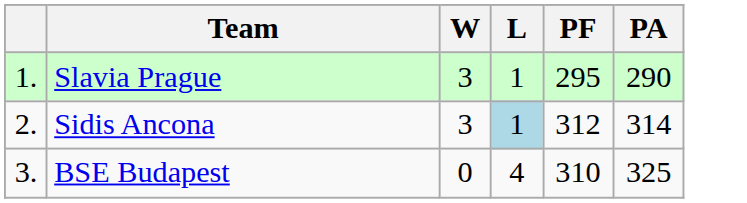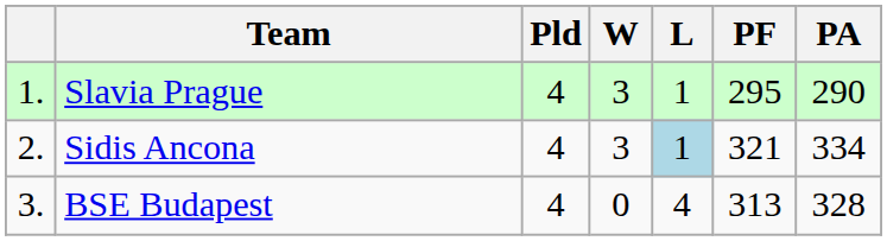 <table class=wikitable style="text-align:center">
 <tr>
 <th width=15></th>
 <th width=200>Team</th>
+<th width=20>Pld</th>
 <th width=20>W</th>
 <th width=20>L</th>
 <th width=30>PF</th>
 <th width=30>PA</th>
 </tr>
 <tr style="background: #ccffcc;">
 <td>1.</td>
 <td align=left> <a href='#'>Slavia Prague</a></td>
+<td>4</td>
 <td>3</td>
 <td>1</td>
 <td>295</td>
 <td>290</td>
 </tr>
 <tr>
 <td>2.</td>
 <td align=left> <a href='#'>Sidis Ancona</a></td>
+<td>4</td>
 <td>3</td>
 <td style="background: lightblue;">1</td>
-<td>312</td>
-<td>314</td>
+<td>321</td>
+<td>334</td>
 </tr>
 <tr>
 <td>3.</td>
 <td align=left> <a href='#'>BSE Budapest</a></td>
+<td>4</td>
 <td>0</td>
 <td>4</td>
-<td>310</td>
-<td>325</td>
+<td>313</td>
+<td>328</td>
 </tr>
 </table>
